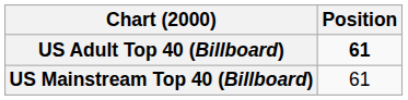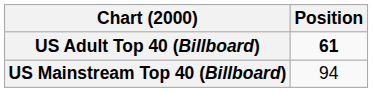 <table class="wikitable plainrowheaders" style="text-align:center">
 <tr>
 <th>Chart (2000)</th>
 <th>Position</th>
 </tr>
 <tr>
 <th scope="row">US Adult Top 40 (<em>Billboard</em>)</th>
 <td><strong>61</strong></td>
 </tr>
 <tr>
 <th scope="row">US Mainstream Top 40 (<em>Billboard</em>)</th>
-<td>61</td>
+<td>94</td>
 </tr>
 </table>
